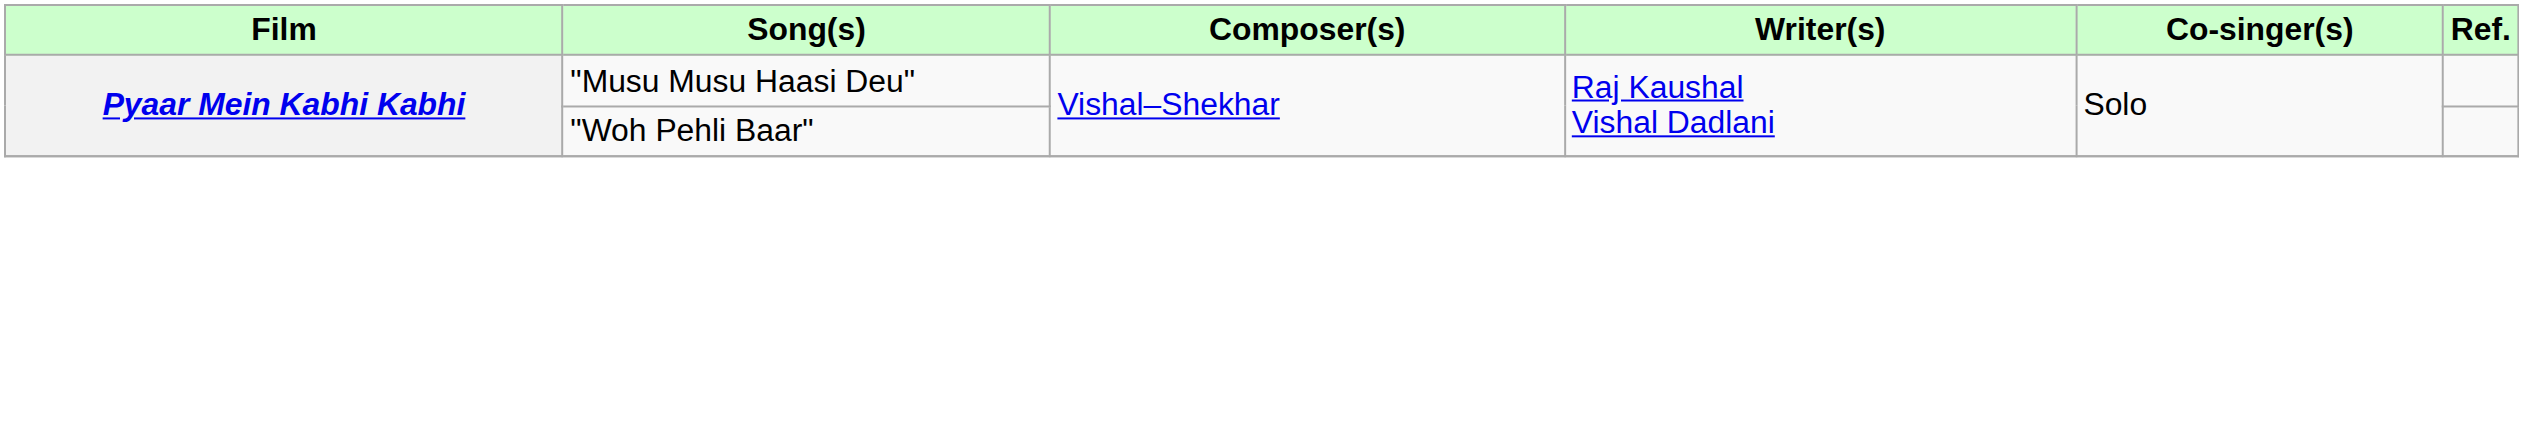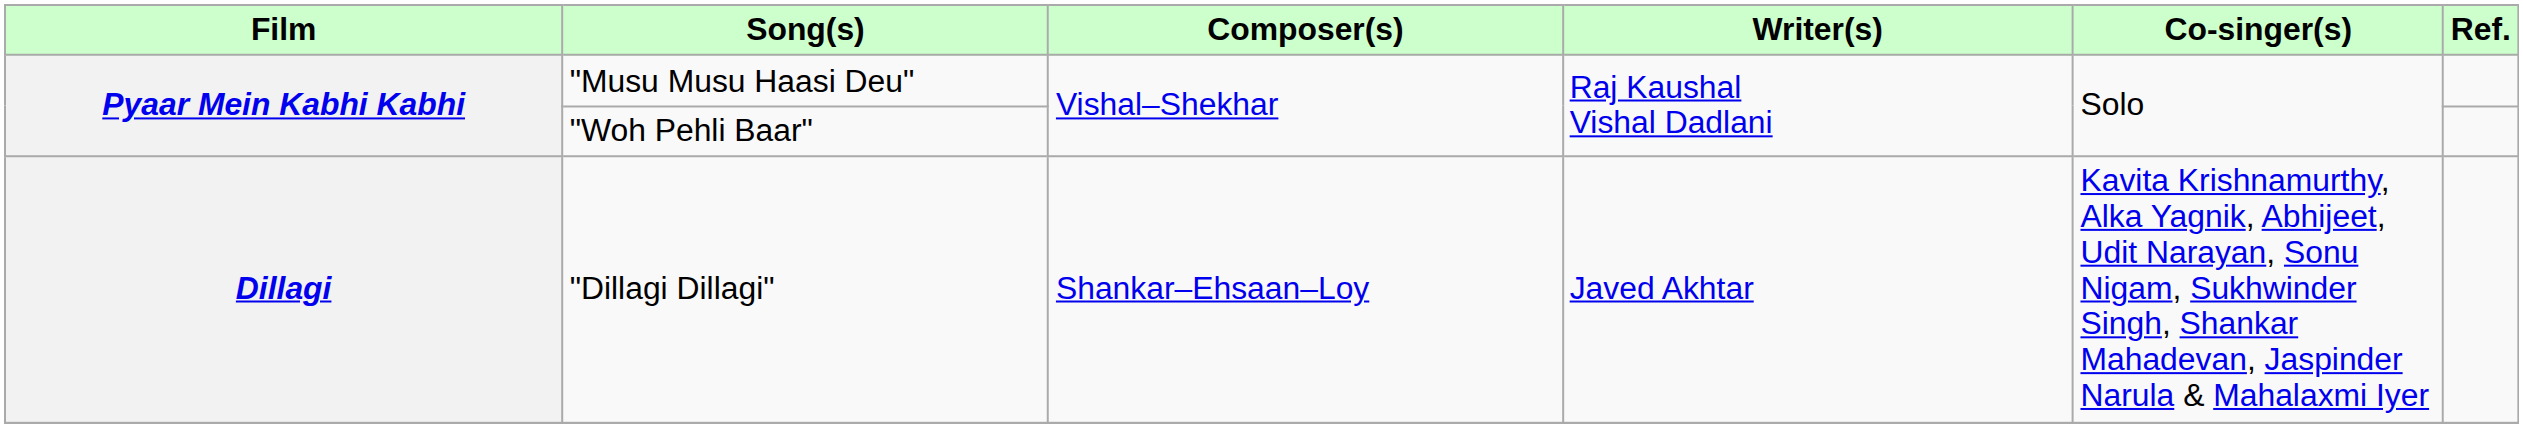 <table class="wikitable plainrowheaders" style="width:100%;" textcolor:#000;">
 <tr style="background:#cfc; text-align:center;">
 <td scope="col" style="width:23%;"><strong>Film</strong></td>
 <td scope="col" style="width:20%;"><strong>Song(s)</strong></td>
 <td scope="col" style="width:21%;"><strong>Composer(s)</strong></td>
 <td scope="col" style="width:21%;"><strong>Writer(s)</strong></td>
 <td scope="col" style="width:18%;"><strong>Co-singer(s)</strong></td>
 <td scope="col" style="width:1%;"><strong>Ref.</strong></td>
 </tr>
 <tr>
 <th rowspan=2><em><a href='#'>Pyaar Mein Kabhi Kabhi</a></em></th>
 <td>"Musu Musu Haasi Deu"</td>
 <td rowspan=2><a href='#'>Vishal–Shekhar</a></td>
 <td rowspan="2"><a href='#'>Raj Kaushal</a><br><a href='#'>Vishal Dadlani</a></td>
 <td rowspan=2>Solo</td>
 <td></td>
 </tr>
 <tr>
 <td>"Woh Pehli Baar"</td>
 <td></td>
 </tr>
 <tr>
+<th><em><a href='#'>Dillagi</a></em></th>
+<td>"Dillagi Dillagi"</td>
+<td><a href='#'>Shankar–Ehsaan–Loy</a></td>
+<td><a href='#'>Javed Akhtar</a></td>
+<td><a href='#'>Kavita Krishnamurthy</a>, <a href='#'>Alka Yagnik</a>, <a href='#'>Abhijeet</a>, <a href='#'>Udit Narayan</a>, <a href='#'>Sonu Nigam</a>, <a href='#'>Sukhwinder Singh</a>, <a href='#'>Shankar Mahadevan</a>, <a href='#'>Jaspinder Narula</a> & <a href='#'>Mahalaxmi Iyer</a></td>
+<td></td>
+</tr>
+<tr>
 </tr>
 </table>
